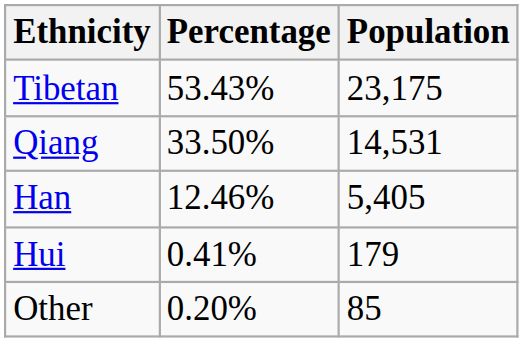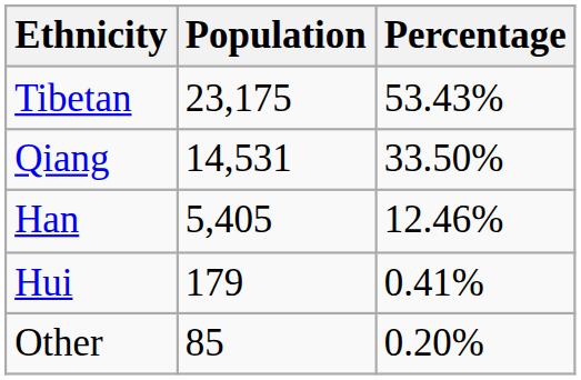 <table class="wikitable">
 <tr>
 <th>Ethnicity</th>
+<th>Population</th>
 <th>Percentage</th>
-<th>Population</th>
 </tr>
 <tr>
 <td><a href='#'>Tibetan</a></td>
+<td>23,175</td>
 <td>53.43%</td>
-<td>23,175</td>
 </tr>
 <tr>
 <td><a href='#'>Qiang</a></td>
+<td>14,531</td>
 <td>33.50%</td>
-<td>14,531</td>
 </tr>
 <tr>
 <td><a href='#'>Han</a></td>
+<td>5,405</td>
 <td>12.46%</td>
-<td>5,405</td>
 </tr>
 <tr>
 <td><a href='#'>Hui</a></td>
+<td>179</td>
 <td>0.41%</td>
-<td>179</td>
 </tr>
 <tr>
 <td>Other</td>
+<td>85</td>
 <td>0.20%</td>
-<td>85</td>
 </tr>
 </table>
